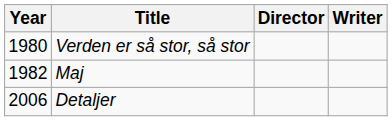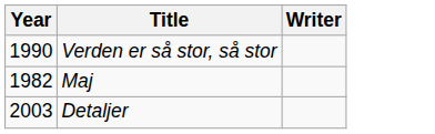 <table class="wikitable">
 <tr>
 <th>Year</th>
 <th>Title</th>
-<th>Director</th>
 <th>Writer</th>
 </tr>
 <tr>
-<td>1980</td>
+<td>1990</td>
 <td><em>Verden er så stor, så stor</em></td>
-<td></td>
 <td></td>
 </tr>
 <tr>
 <td>1982</td>
 <td><em>Maj</em></td>
 <td></td>
-<td></td>
 </tr>
 <tr>
-<td>2006</td>
+<td>2003</td>
 <td><em>Detaljer</em></td>
-<td></td>
 <td></td>
 </tr>
 </table>
